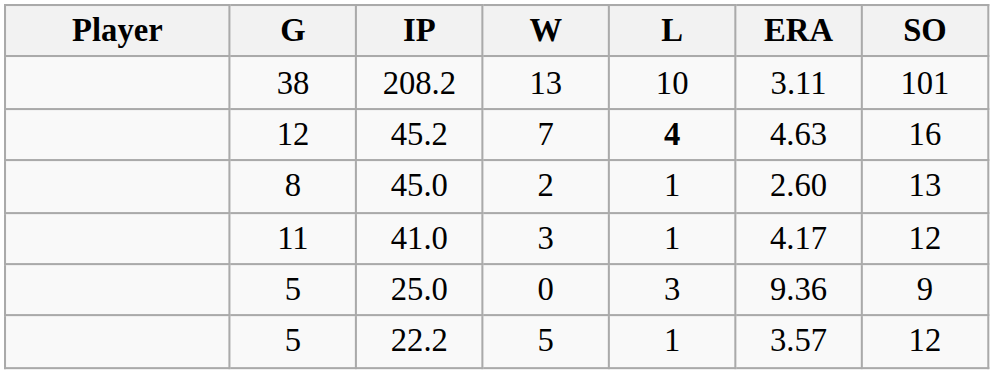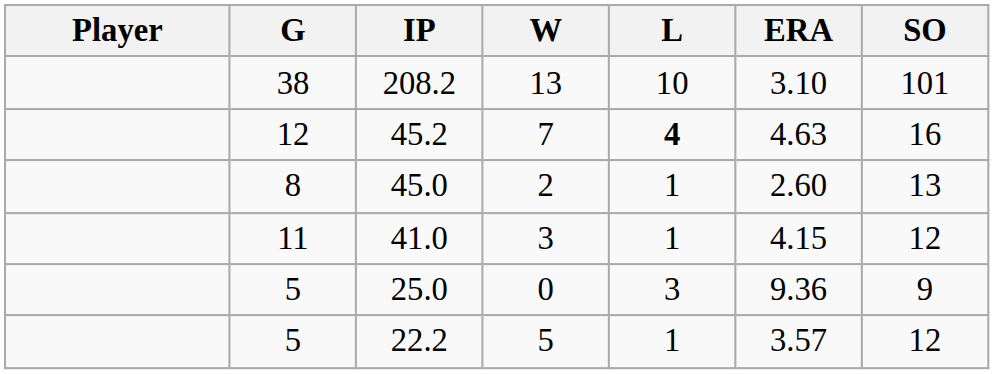 <table class="wikitable sortable">
 <tr>
 <th bgcolor="#DDDDFF" width="16%">Player</th>
 <th bgcolor="#DDDDFF" width="9%">G</th>
 <th bgcolor="#DDDDFF" width="9%">IP</th>
 <th bgcolor="#DDDDFF" width="9%">W</th>
 <th bgcolor="#DDDDFF" width="9%">L</th>
 <th bgcolor="#DDDDFF" width="9%">ERA</th>
 <th bgcolor="#DDDDFF" width="9%">SO</th>
 </tr>
 <tr align="center">
 <td></td>
 <td>38</td>
 <td>208.2</td>
 <td>13</td>
 <td>10</td>
-<td>3.11</td>
+<td>3.10</td>
 <td>101</td>
 </tr>
 <tr align="center">
 <td></td>
 <td>12</td>
 <td>45.2</td>
 <td>7</td>
 <td><strong>4</strong></td>
 <td>4.63</td>
 <td>16</td>
 </tr>
 <tr align="center">
 <td></td>
 <td>8</td>
 <td>45.0</td>
 <td>2</td>
 <td>1</td>
 <td>2.60</td>
 <td>13</td>
 </tr>
 <tr align="center">
 <td></td>
 <td>11</td>
 <td>41.0</td>
 <td>3</td>
 <td>1</td>
-<td>4.17</td>
+<td>4.15</td>
 <td>12</td>
 </tr>
 <tr align="center">
 <td></td>
 <td>5</td>
 <td>25.0</td>
 <td>0</td>
 <td>3</td>
 <td>9.36</td>
 <td>9</td>
 </tr>
 <tr align="center">
 <td></td>
 <td>5</td>
 <td>22.2</td>
 <td>5</td>
 <td>1</td>
 <td>3.57</td>
 <td>12</td>
 </tr>
 </table>
